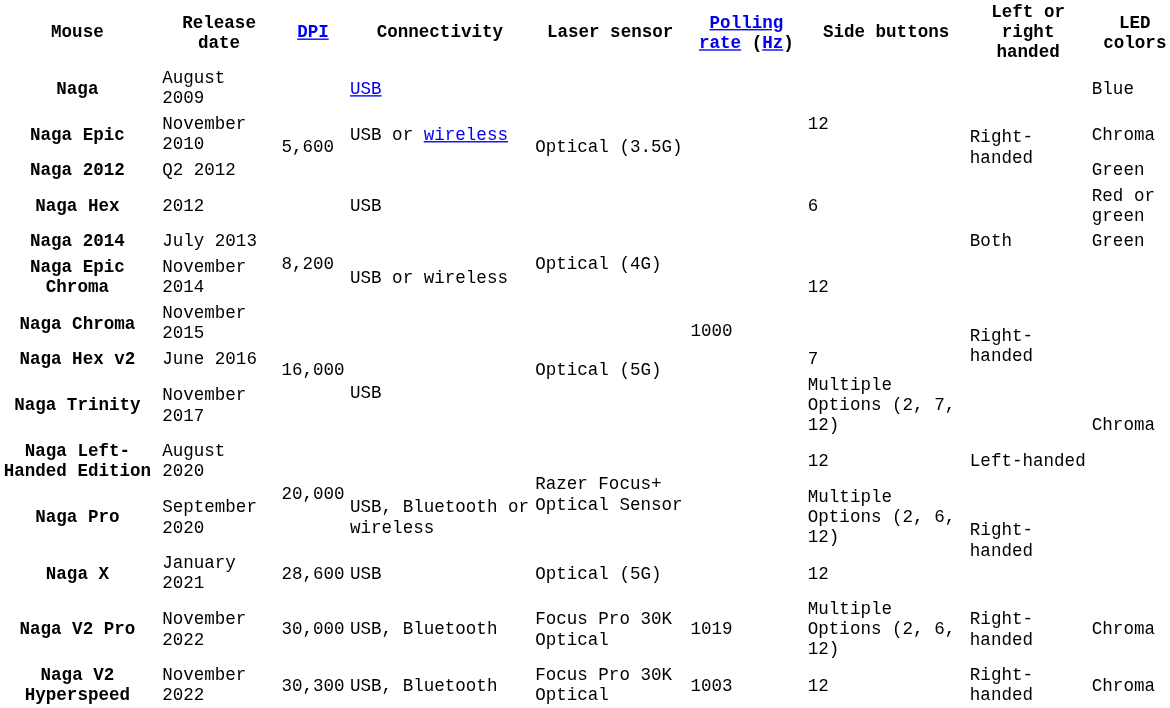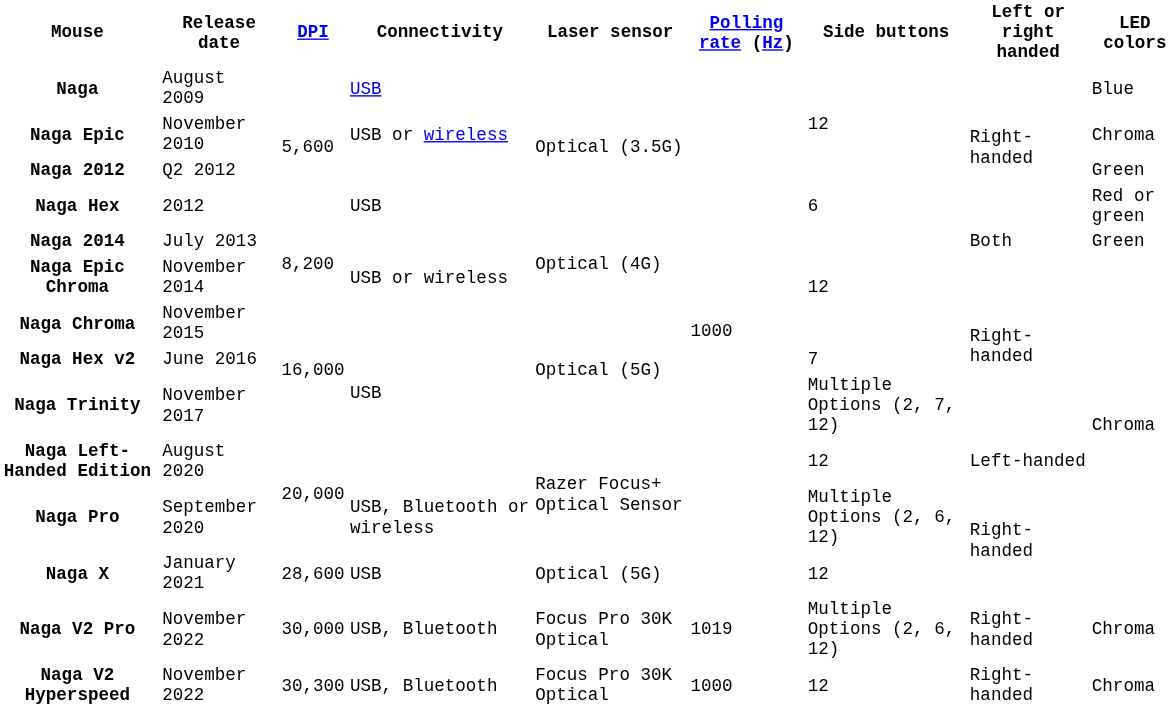 <table>
 <tr>
 <th>Mouse</th>
 <th>Release date</th>
 <th><a href='#'>DPI</a></th>
 <th>Connectivity</th>
 <th>Laser sensor</th>
 <th><a href='#'>Polling rate</a> (<a href='#'>Hz</a>)</th>
 <th>Side buttons</th>
 <th>Left or right handed</th>
 <th>LED colors</th>
 <th></th>
 </tr>
 <tr>
 <th>Naga</th>
 <td>August 2009</td>
 <td rowspan="4">5,600</td>
 <td><a href='#'>USB</a></td>
 <td rowspan="4">Optical (3.5G)</td>
 <td rowspan="12">1000</td>
 <td rowspan="3">12</td>
 <td rowspan="4">Right-handed</td>
 <td>Blue</td>
 <td></td>
 </tr>
 <tr>
 <th>Naga Epic</th>
 <td>November 2010</td>
 <td>USB or <a href='#'>wireless</a></td>
 <td>Chroma</td>
 <td></td>
 </tr>
 <tr>
 <th>Naga 2012</th>
 <td>Q2 2012</td>
 <td rowspan="3">USB</td>
 <td>Green</td>
 <td></td>
 </tr>
 <tr>
 <th>Naga Hex</th>
 <td>2012</td>
 <td>6</td>
 <td>Red or green</td>
 <td></td>
 </tr>
 <tr>
 <th>Naga 2014</th>
 <td>July 2013</td>
 <td rowspan="2">8,200</td>
 <td rowspan="2">Optical (4G)</td>
 <td rowspan="3">12</td>
 <td>Both</td>
 <td>Green</td>
 <td></td>
 </tr>
 <tr>
 <th>Naga Epic Chroma</th>
 <td>November 2014</td>
 <td>USB or wireless</td>
 <td rowspan="4">Right-handed</td>
 <td rowspan="7">Chroma</td>
 <td></td>
 </tr>
 <tr>
 <th>Naga Chroma</th>
 <td>November 2015</td>
 <td rowspan="3">16,000</td>
 <td rowspan="4">USB</td>
 <td rowspan="3">Optical (5G)</td>
 <td></td>
 </tr>
 <tr>
 <th>Naga Hex v2</th>
 <td>June 2016</td>
 <td>7</td>
 <td></td>
 </tr>
 <tr>
 <th>Naga Trinity</th>
 <td>November 2017</td>
 <td>Multiple Options (2, 7, 12)</td>
 <td></td>
 </tr>
 <tr>
 <th>Naga Left-Handed Edition</th>
 <td>August 2020</td>
 <td rowspan="2">20,000</td>
 <td rowspan="2">Razer Focus+ Optical Sensor</td>
 <td>12</td>
 <td>Left-handed</td>
 <td></td>
 </tr>
 <tr>
 <th>Naga Pro</th>
 <td>September 2020</td>
 <td>USB, Bluetooth or wireless</td>
 <td>Multiple Options (2, 6, 12)</td>
 <td rowspan="2">Right-handed</td>
 <td></td>
 </tr>
 <tr>
 <th>Naga X</th>
 <td>January 2021</td>
 <td>28,600</td>
 <td>USB</td>
 <td>Optical (5G)</td>
 <td>12</td>
 <td></td>
 </tr>
 <tr>
 <th>Naga V2 Pro</th>
 <td>November 2022</td>
 <td>30,000</td>
 <td>USB, Bluetooth</td>
 <td>Focus Pro 30K Optical</td>
 <td>1019</td>
 <td>Multiple Options (2, 6, 12)</td>
 <td>Right-handed</td>
 <td>Chroma</td>
 <td></td>
 </tr>
 <tr>
 <th>Naga V2 Hyperspeed</th>
 <td>November 2022</td>
 <td>30,300</td>
 <td>USB, Bluetooth</td>
 <td>Focus Pro 30K Optical</td>
-<td>1003</td>
+<td>1000</td>
 <td>12</td>
 <td>Right-handed</td>
 <td>Chroma</td>
 <td></td>
 </tr>
 </table>
